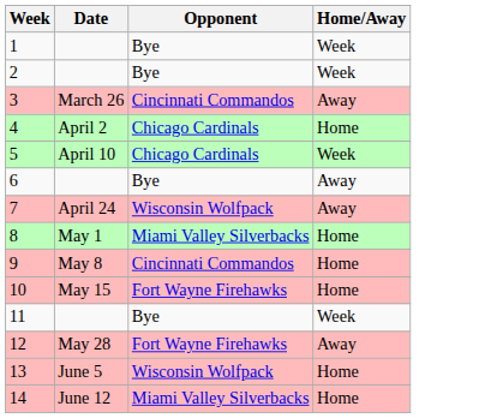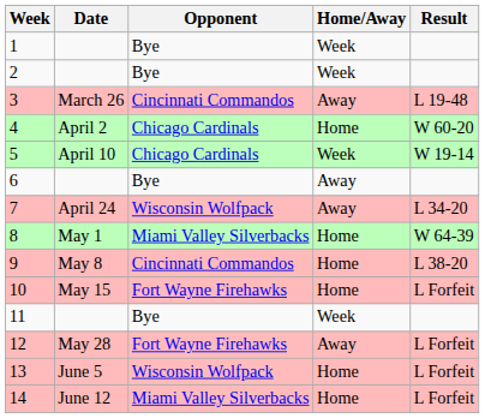 <table class="wikitable">
 <tr>
 <th>Week</th>
 <th>Date</th>
 <th>Opponent</th>
 <th>Home/Away</th>
+<th>Result</th>
 </tr>
 <tr>
 <td>1</td>
 <td></td>
 <td>Bye</td>
 <td>Week</td>
+<td></td>
 </tr>
 <tr>
 <td>2</td>
 <td></td>
 <td>Bye</td>
 <td>Week</td>
+<td></td>
 </tr>
 <tr bgcolor="#ffbbbb">
 <td>3</td>
 <td>March 26</td>
 <td><a href='#'>Cincinnati Commandos</a></td>
 <td>Away</td>
+<td>L 19-48</td>
 </tr>
 <tr bgcolor="#bbffbb">
 <td>4</td>
 <td>April 2</td>
 <td><a href='#'>Chicago Cardinals</a></td>
 <td>Home</td>
+<td>W 60-20</td>
 </tr>
 <tr bgcolor="#bbffbb">
 <td>5</td>
 <td>April 10</td>
 <td><a href='#'>Chicago Cardinals</a></td>
 <td>Week</td>
+<td>W 19-14</td>
 </tr>
 <tr>
 <td>6</td>
 <td></td>
 <td>Bye</td>
 <td>Away</td>
+<td></td>
 </tr>
 <tr bgcolor="#ffbbbb">
 <td>7</td>
 <td>April 24</td>
 <td><a href='#'>Wisconsin Wolfpack</a></td>
 <td>Away</td>
+<td>L 34-20</td>
 </tr>
 <tr bgcolor="#bbffbb">
 <td>8</td>
 <td>May 1</td>
 <td><a href='#'>Miami Valley Silverbacks</a></td>
 <td>Home</td>
+<td>W 64-39</td>
 </tr>
 <tr bgcolor="#ffbbbb">
 <td>9</td>
 <td>May 8</td>
 <td><a href='#'>Cincinnati Commandos</a></td>
 <td>Home</td>
+<td>L 38-20</td>
 </tr>
 <tr bgcolor="#ffbbbb">
 <td>10</td>
 <td>May 15</td>
 <td><a href='#'>Fort Wayne Firehawks</a></td>
 <td>Home</td>
+<td>L Forfeit</td>
 </tr>
 <tr>
 <td>11</td>
 <td></td>
 <td>Bye</td>
 <td>Week</td>
+<td></td>
 </tr>
 <tr bgcolor="#ffbbbb">
 <td>12</td>
 <td>May 28</td>
 <td><a href='#'>Fort Wayne Firehawks</a></td>
 <td>Away</td>
+<td>L Forfeit</td>
 </tr>
 <tr bgcolor="#ffbbbb">
 <td>13</td>
 <td>June 5</td>
 <td><a href='#'>Wisconsin Wolfpack</a></td>
 <td>Home</td>
+<td>L Forfeit</td>
 </tr>
 <tr bgcolor="#ffbbbb">
 <td>14</td>
 <td>June 12</td>
 <td><a href='#'>Miami Valley Silverbacks</a></td>
 <td>Home</td>
+<td>L Forfeit</td>
 </tr>
 </table>
